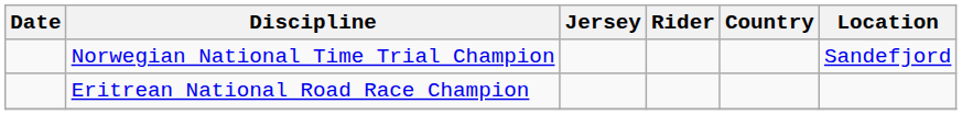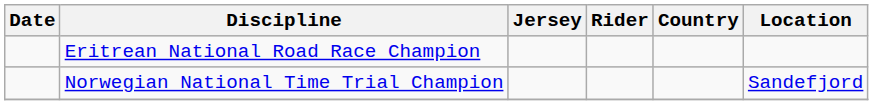 <table class="wikitable">
 <tr>
 <th>Date</th>
 <th>Discipline</th>
 <th>Jersey</th>
 <th>Rider</th>
 <th>Country</th>
 <th>Location</th>
 </tr>
 <tr>
 <td></td>
+<td><a href='#'>Eritrean National Road Race Champion</a></td>
+<td></td>
+<td></td>
+<td></td>
+<td></td>
+</tr>
+<tr>
+<td></td>
 <td><a href='#'>Norwegian National Time Trial Champion</a></td>
 <td></td>
 <td></td>
 <td></td>
 <td><a href='#'>Sandefjord</a></td>
 </tr>
 <tr>
-<td></td>
-<td><a href='#'>Eritrean National Road Race Champion</a></td>
-<td></td>
-<td></td>
-<td></td>
-<td></td>
-</tr>
-<tr>
 </tr>
 </table>
